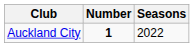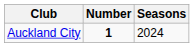 <table class="wikitable sortable">
 <tr>
 <th>Club</th>
 <th>Number</th>
 <th>Seasons</th>
 </tr>
 <tr>
 <td><a href='#'>Auckland City</a></td>
 <td style="text-align:center"><strong>1</strong></td>
-<td>2022</td>
+<td>2024</td>
 </tr>
 </table>
